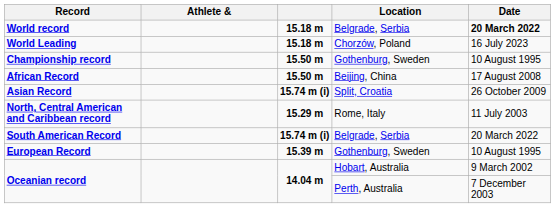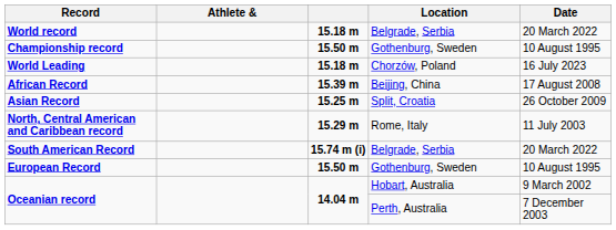 <table class="wikitable">
 <tr>
 <th width=25% align=center>Record</th>
 <th width=25% align=center>Athlete & </th>
 <th width=10% align=center></th>
 <th width=25% align=center>Location</th>
 <th width=15% align=center>Date</th>
 </tr>
 <tr>
 <td><strong><a href='#'>World record</a></strong></td>
 <td></td>
 <td align=center><strong>15.18 m</strong></td>
 <td><a href='#'>Belgrade</a>, <a href='#'>Serbia</a></td>
-<td><strong>20 March 2022</strong></td>
+<td>20 March 2022</td>
+</tr>
+<tr>
+<td><strong><a href='#'>Championship record</a></strong></td>
+<td></td>
+<td align=center><strong>15.50 m</strong></td>
+<td><a href='#'>Gothenburg</a>, Sweden</td>
+<td>10 August 1995</td>
 </tr>
 <tr>
 <td><strong><a href='#'>World Leading</a></strong></td>
 <td></td>
 <td align=center><strong>15.18 m</strong></td>
 <td><a href='#'>Chorzów</a>, Poland</td>
 <td>16 July 2023</td>
 </tr>
 <tr>
-<td><strong><a href='#'>Championship record</a></strong></td>
-<td></td>
-<td align=center><strong>15.50 m</strong></td>
-<td><a href='#'>Gothenburg</a>, Sweden</td>
-<td>10 August 1995</td>
-</tr>
-<tr>
 <td><strong><a href='#'>African Record</a></strong></td>
 <td></td>
-<td align=center><strong>15.50 m</strong></td>
+<td align=center><strong>15.39 m</strong></td>
 <td><a href='#'>Beijing</a>, China</td>
 <td>17 August 2008</td>
 </tr>
 <tr>
 <td><strong><a href='#'>Asian Record</a></strong></td>
 <td></td>
-<td align=center><strong>15.74 m (i)</strong></td>
+<td align=center><strong>15.25 m</strong></td>
 <td><a href='#'>Split, Croatia</a></td>
 <td>26 October 2009</td>
 </tr>
 <tr>
 <td><strong><a href='#'>North, Central American and Caribbean record</a></strong></td>
 <td></td>
 <td align=center><strong>15.29 m</strong></td>
 <td>Rome, Italy</td>
 <td>11 July 2003</td>
 </tr>
 <tr>
 <td><strong><a href='#'>South American Record</a></strong></td>
 <td></td>
 <td align=center><strong>15.74 m (i)</strong></td>
 <td><a href='#'>Belgrade</a>, <a href='#'>Serbia</a></td>
 <td>20 March 2022</td>
 </tr>
 <tr>
 <td><strong><a href='#'>European Record</a></strong></td>
 <td></td>
-<td align=center><strong>15.39 m</strong></td>
+<td align=center><strong>15.50 m</strong></td>
 <td><a href='#'>Gothenburg</a>, Sweden</td>
 <td>10 August 1995</td>
 </tr>
 <tr>
 <td rowspan=2><strong><a href='#'>Oceanian record</a></strong></td>
 <td rowspan=2></td>
 <td rowspan=2 align=center><strong>14.04 m</strong></td>
 <td><a href='#'>Hobart</a>, Australia</td>
 <td>9 March 2002</td>
 </tr>
 <tr>
 <td><a href='#'>Perth</a>, Australia</td>
 <td>7 December 2003</td>
 </tr>
 </table>
